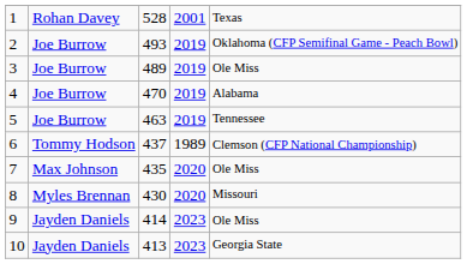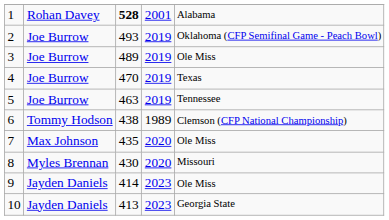 <table class="wikitable">
 <tr>
 </tr>
 <tr>
 <td>1</td>
 <td><a href='#'>Rohan Davey</a></td>
-<td>528</td>
+<td><strong>528</strong></td>
 <td><a href='#'>2001</a></td>
-<td style="font-size:80%;">Texas</td>
+<td style="font-size:80%;">Alabama</td>
 </tr>
 <tr>
 <td>2</td>
 <td><a href='#'>Joe Burrow</a></td>
 <td>493</td>
 <td><a href='#'>2019</a></td>
 <td style="font-size:80%;">Oklahoma (<a href='#'>CFP Semifinal Game - Peach Bowl</a>)</td>
 </tr>
 <tr>
 <td>3</td>
 <td><a href='#'>Joe Burrow</a></td>
 <td>489</td>
 <td><a href='#'>2019</a></td>
 <td style="font-size:80%;">Ole Miss</td>
 </tr>
 <tr>
 <td>4</td>
 <td><a href='#'>Joe Burrow</a></td>
 <td>470</td>
 <td><a href='#'>2019</a></td>
-<td style="font-size:80%;">Alabama</td>
+<td style="font-size:80%;">Texas</td>
 </tr>
 <tr>
 <td>5</td>
 <td><a href='#'>Joe Burrow</a></td>
 <td>463</td>
 <td><a href='#'>2019</a></td>
 <td style="font-size:80%;">Tennessee</td>
 </tr>
 <tr>
 <td>6</td>
 <td><a href='#'>Tommy Hodson</a></td>
-<td>437</td>
+<td>438</td>
 <td>1989</td>
 <td style="font-size:80%;">Clemson (<a href='#'>CFP National Championship</a>)</td>
 </tr>
 <tr>
 <td>7</td>
 <td><a href='#'>Max Johnson</a></td>
 <td>435</td>
 <td><a href='#'>2020</a></td>
 <td style="font-size:80%;">Ole Miss</td>
 </tr>
 <tr>
 <td>8</td>
 <td><a href='#'>Myles Brennan</a></td>
 <td>430</td>
 <td><a href='#'>2020</a></td>
 <td style="font-size:80%;">Missouri</td>
 </tr>
 <tr>
 <td>9</td>
 <td><a href='#'>Jayden Daniels</a></td>
 <td>414</td>
 <td><a href='#'>2023</a></td>
 <td style="font-size:80%;">Ole Miss</td>
 </tr>
 <tr>
 <td>10</td>
 <td><a href='#'>Jayden Daniels</a></td>
 <td>413</td>
 <td><a href='#'>2023</a></td>
 <td style="font-size:80%;">Georgia State</td>
 </tr>
 </table>
